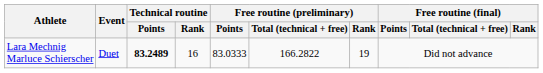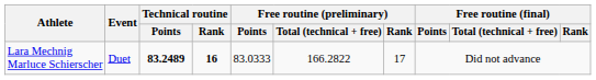 <table class="wikitable" style="font-size:90%">
 <tr>
 <th rowspan="2">Athlete</th>
 <th rowspan="2">Event</th>
 <th colspan=2>Technical routine</th>
 <th colspan=3>Free routine (preliminary)</th>
 <th colspan=3>Free routine (final)</th>
 </tr>
 <tr style="font-size:95%">
 <th>Points</th>
 <th>Rank</th>
 <th>Points</th>
 <th>Total (technical + free)</th>
 <th>Rank</th>
 <th>Points</th>
 <th>Total (technical + free)</th>
 <th>Rank</th>
 </tr>
 <tr align=center>
 <td align=left><a href='#'>Lara Mechnig</a><br><a href='#'>Marluce Schierscher</a></td>
 <td align=left><a href='#'>Duet</a></td>
 <td><strong>83.2489</strong></td>
-<td>16</td>
+<td><strong>16</strong></td>
 <td>83.0333</td>
 <td>166.2822</td>
-<td>19</td>
+<td>17</td>
 <td colspan="3">Did not advance</td>
 </tr>
 </table>
